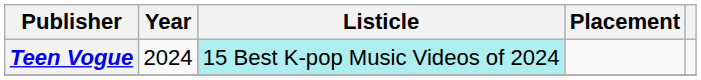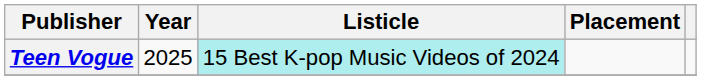 <table class="wikitable plainrowheaders sortable" style="text-align:center">
 <tr>
 <th scope="col">Publisher</th>
 <th scope="col">Year</th>
 <th scope="col">Listicle</th>
 <th scope="col">Placement</th>
 <th scope="col" class="unsortable"></th>
 </tr>
 <tr>
 <th scope="row"><em><a href='#'>Teen Vogue</a></em></th>
-<td>2024</td>
+<td>2025</td>
 <td style="background: paleturquoise; text-align:left">15 Best K-pop Music Videos of 2024</td>
 <td></td>
 <td></td>
 </tr>
 <tr>
 </tr>
 </table>
